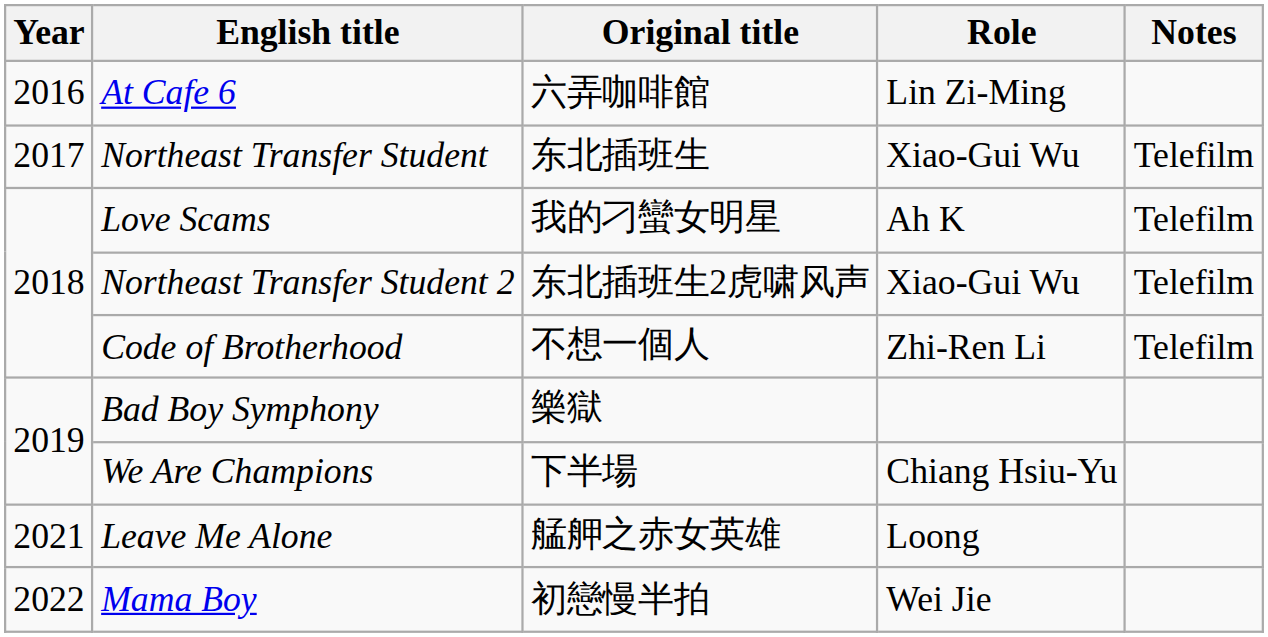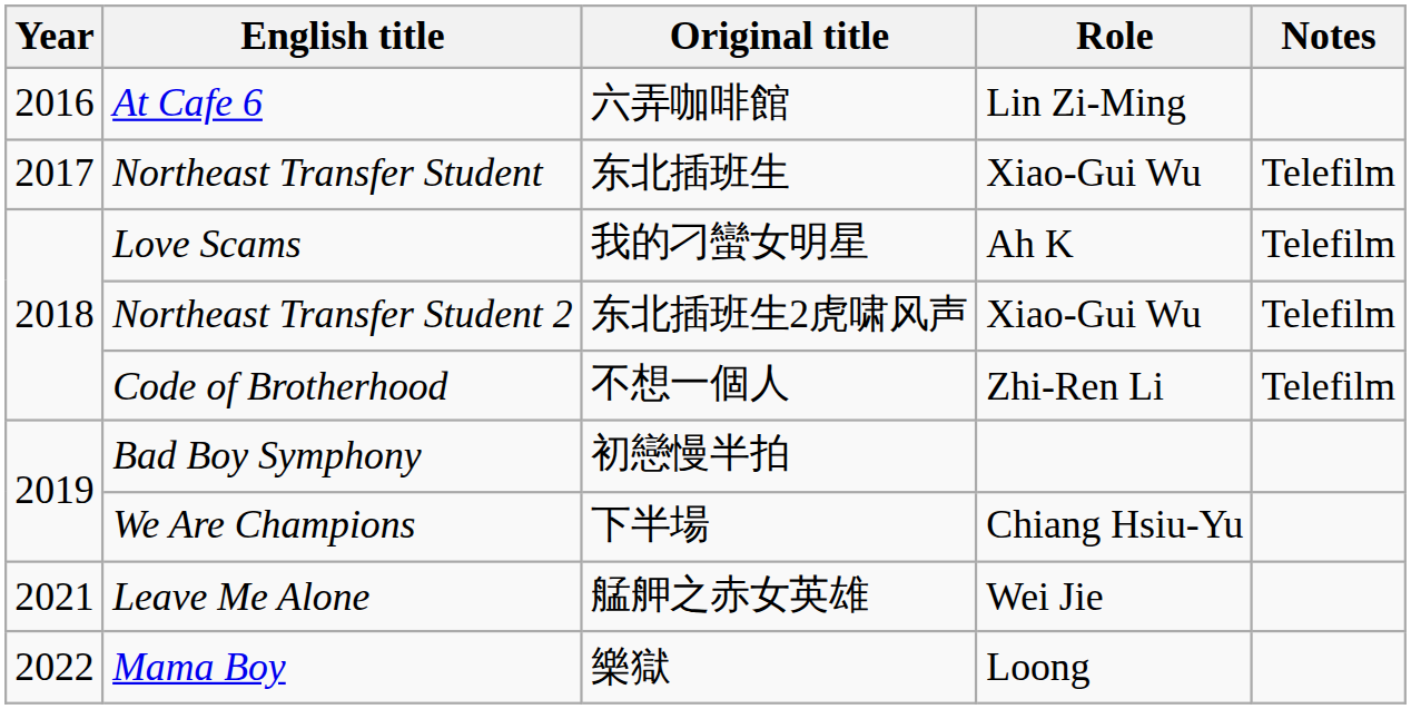 <table class="wikitable sortable">
 <tr>
 <th>Year</th>
 <th>English title</th>
 <th>Original title</th>
 <th>Role</th>
 <th class="unsortable">Notes</th>
 </tr>
 <tr>
 <td>2016</td>
 <td><em><a href='#'>At Cafe 6</a></em></td>
 <td>六弄咖啡館</td>
 <td>Lin Zi-Ming</td>
 <td></td>
 </tr>
 <tr>
 <td>2017</td>
 <td><em>Northeast Transfer Student</em></td>
 <td>东北插班生</td>
 <td>Xiao-Gui Wu</td>
 <td>Telefilm</td>
 </tr>
 <tr>
 <td rowspan="3">2018</td>
 <td><em>Love Scams</em></td>
 <td>我的刁蠻女明星</td>
 <td>Ah K</td>
 <td>Telefilm</td>
 </tr>
 <tr>
 <td><em>Northeast Transfer Student 2</em></td>
 <td>东北插班生2虎啸风声</td>
 <td>Xiao-Gui Wu</td>
 <td>Telefilm</td>
 </tr>
 <tr>
 <td><em>Code of Brotherhood</em></td>
 <td>不想一個人</td>
 <td>Zhi-Ren Li</td>
 <td>Telefilm</td>
 </tr>
 <tr>
 <td rowspan="2">2019</td>
 <td><em>Bad Boy Symphony</em></td>
-<td>樂獄</td>
+<td>初戀慢半拍</td>
 <td></td>
 <td></td>
 </tr>
 <tr>
 <td><em>We Are Champions</em></td>
 <td>下半場</td>
 <td>Chiang Hsiu-Yu</td>
 <td></td>
 </tr>
 <tr>
 <td>2021</td>
 <td><em>Leave Me Alone</em></td>
 <td>艋舺之赤女英雄</td>
-<td>Loong</td>
+<td>Wei Jie</td>
 <td></td>
 </tr>
 <tr>
 <td>2022</td>
 <td><em><a href='#'>Mama Boy</a></em></td>
-<td>初戀慢半拍</td>
-<td>Wei Jie</td>
+<td>樂獄</td>
+<td>Loong</td>
 <td></td>
 </tr>
 </table>
